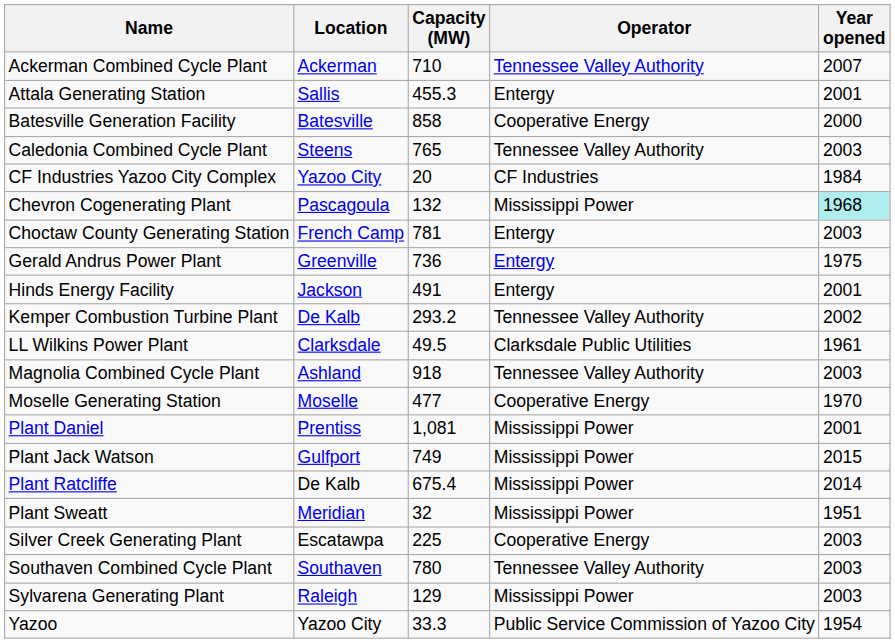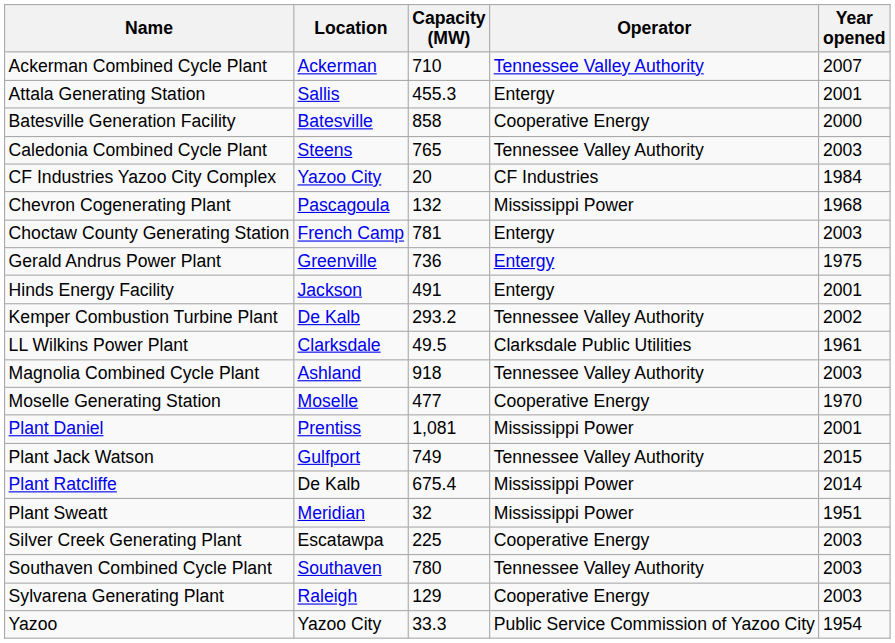 <table class="wikitable">
 <tr>
 <th>Name</th>
 <th>Location</th>
 <th>Capacity<br>(MW)</th>
 <th>Operator</th>
 <th>Year<br>opened</th>
 </tr>
 <tr>
 <td>Ackerman Combined Cycle Plant</td>
 <td><a href='#'>Ackerman</a></td>
 <td>710</td>
 <td><a href='#'>Tennessee Valley Authority</a></td>
 <td>2007</td>
 </tr>
 <tr>
 <td>Attala Generating Station</td>
 <td><a href='#'>Sallis</a></td>
 <td>455.3</td>
 <td>Entergy</td>
 <td>2001</td>
 </tr>
 <tr>
 <td>Batesville Generation Facility</td>
 <td><a href='#'>Batesville</a></td>
 <td>858</td>
 <td>Cooperative Energy</td>
 <td>2000</td>
 </tr>
 <tr>
 <td>Caledonia Combined Cycle Plant</td>
 <td><a href='#'>Steens</a></td>
 <td>765</td>
 <td>Tennessee Valley Authority</td>
 <td>2003</td>
 </tr>
 <tr>
 <td>CF Industries Yazoo City Complex</td>
 <td><a href='#'>Yazoo City</a></td>
 <td>20</td>
 <td>CF Industries</td>
 <td>1984</td>
 </tr>
 <tr>
 <td>Chevron Cogenerating Plant</td>
 <td><a href='#'>Pascagoula</a></td>
 <td>132</td>
 <td>Mississippi Power</td>
-<td style="background: paleturquoise;">1968</td>
+<td>1968</td>
 </tr>
 <tr>
 <td>Choctaw County Generating Station</td>
 <td><a href='#'>French Camp</a></td>
 <td>781</td>
 <td>Entergy</td>
 <td>2003</td>
 </tr>
 <tr>
 <td>Gerald Andrus Power Plant</td>
 <td><a href='#'>Greenville</a></td>
 <td>736</td>
 <td><a href='#'>Entergy</a></td>
 <td>1975</td>
 </tr>
 <tr>
 <td>Hinds Energy Facility</td>
 <td><a href='#'>Jackson</a></td>
 <td>491</td>
 <td>Entergy</td>
 <td>2001</td>
 </tr>
 <tr>
 <td>Kemper Combustion Turbine Plant</td>
 <td><a href='#'>De Kalb</a></td>
 <td>293.2</td>
 <td>Tennessee Valley Authority</td>
 <td>2002</td>
 </tr>
 <tr>
 <td>LL Wilkins Power Plant</td>
 <td><a href='#'>Clarksdale</a></td>
 <td>49.5</td>
 <td>Clarksdale Public Utilities</td>
 <td>1961</td>
 </tr>
 <tr>
 <td>Magnolia Combined Cycle Plant</td>
 <td><a href='#'>Ashland</a></td>
 <td>918</td>
 <td>Tennessee Valley Authority</td>
 <td>2003</td>
 </tr>
 <tr>
 <td>Moselle Generating Station</td>
 <td><a href='#'>Moselle</a></td>
 <td>477</td>
 <td>Cooperative Energy</td>
 <td>1970</td>
 </tr>
 <tr>
 <td><a href='#'>Plant Daniel</a></td>
 <td><a href='#'>Prentiss</a></td>
 <td>1,081</td>
 <td>Mississippi Power</td>
 <td>2001</td>
 </tr>
 <tr>
 <td>Plant Jack Watson</td>
 <td><a href='#'>Gulfport</a></td>
 <td>749</td>
-<td>Mississippi Power</td>
+<td>Tennessee Valley Authority</td>
 <td>2015</td>
 </tr>
 <tr>
 <td><a href='#'>Plant Ratcliffe</a></td>
 <td>De Kalb</td>
 <td>675.4</td>
 <td>Mississippi Power</td>
 <td>2014</td>
 </tr>
 <tr>
 <td>Plant Sweatt</td>
 <td><a href='#'>Meridian</a></td>
 <td>32</td>
 <td>Mississippi Power</td>
 <td>1951</td>
 </tr>
 <tr>
 <td>Silver Creek Generating Plant</td>
 <td>Escatawpa</td>
 <td>225</td>
 <td>Cooperative Energy</td>
 <td>2003</td>
 </tr>
 <tr>
 <td>Southaven Combined Cycle Plant</td>
 <td><a href='#'>Southaven</a></td>
 <td>780</td>
 <td>Tennessee Valley Authority</td>
 <td>2003</td>
 </tr>
 <tr>
 <td>Sylvarena Generating Plant</td>
 <td><a href='#'>Raleigh</a></td>
 <td>129</td>
-<td>Mississippi Power</td>
+<td>Cooperative Energy</td>
 <td>2003</td>
 </tr>
 <tr>
 <td>Yazoo</td>
 <td>Yazoo City</td>
 <td>33.3</td>
 <td>Public Service Commission of Yazoo City</td>
 <td>1954</td>
 </tr>
 </table>
